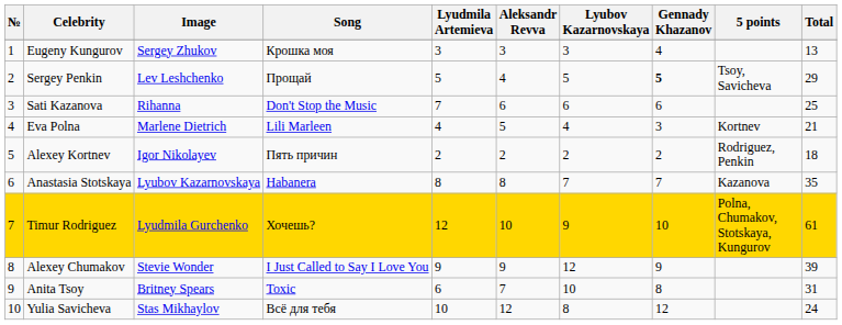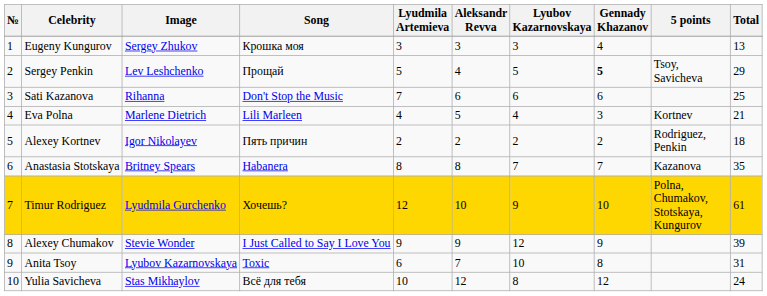 <table class="wikitable sortable">
 <tr>
 <th>№</th>
 <th>Celebrity</th>
 <th>Image</th>
 <th>Song</th>
 <th width=20>Lyudmila Artemieva</th>
 <th width=20>Aleksandr Revva</th>
 <th width=20>Lyubov Kazarnovskaya</th>
 <th width=20>Gennady Khazanov</th>
 <th width=100>5 points</th>
 <th>Total</th>
 </tr>
 <tr>
 </tr>
 <tr>
 <td>1</td>
 <td>Eugeny Kungurov</td>
 <td><a href='#'>Sergey Zhukov</a></td>
 <td>Крошка моя</td>
 <td>3</td>
 <td>3</td>
 <td>3</td>
 <td>4</td>
 <td></td>
 <td>13</td>
 </tr>
 <tr>
 <td>2</td>
 <td>Sergey Penkin</td>
 <td><a href='#'>Lev Leshchenko</a></td>
 <td>Прощай</td>
 <td>5</td>
 <td>4</td>
 <td>5</td>
 <td><strong>5</strong></td>
 <td>Tsoy, Savicheva</td>
 <td>29</td>
 </tr>
 <tr>
 <td>3</td>
 <td>Sati Kazanova</td>
 <td><a href='#'>Rihanna</a></td>
 <td><a href='#'>Don't Stop the Music</a></td>
 <td>7</td>
 <td>6</td>
 <td>6</td>
 <td>6</td>
 <td></td>
 <td>25</td>
 </tr>
 <tr>
 <td>4</td>
 <td>Eva Polna</td>
 <td><a href='#'>Marlene Dietrich</a></td>
 <td><a href='#'>Lili Marleen</a></td>
 <td>4</td>
 <td>5</td>
 <td>4</td>
 <td>3</td>
 <td>Kortnev</td>
 <td>21</td>
 </tr>
 <tr>
 <td>5</td>
 <td>Alexey Kortnev</td>
 <td><a href='#'>Igor Nikolayev</a></td>
 <td>Пять причин</td>
 <td>2</td>
 <td>2</td>
 <td>2</td>
 <td>2</td>
 <td>Rodriguez, Penkin</td>
 <td>18</td>
 </tr>
 <tr>
 <td>6</td>
 <td>Anastasia Stotskaya</td>
-<td><a href='#'>Lyubov Kazarnovskaya</a></td>
+<td><a href='#'>Britney Spears</a></td>
 <td><a href='#'>Habanera</a></td>
 <td>8</td>
 <td>8</td>
 <td>7</td>
 <td>7</td>
 <td>Kazanova</td>
 <td>35</td>
 </tr>
 <tr style="background: gold">
 <td>7</td>
 <td>Timur Rodriguez</td>
 <td><a href='#'>Lyudmila Gurchenko</a></td>
 <td>Хочешь?</td>
 <td>12</td>
 <td>10</td>
 <td>9</td>
 <td>10</td>
 <td>Polna, Chumakov, Stotskaya, Kungurov</td>
 <td>61</td>
 </tr>
 <tr>
 <td>8</td>
 <td>Alexey Chumakov</td>
 <td><a href='#'>Stevie Wonder</a></td>
 <td><a href='#'>I Just Called to Say I Love You</a></td>
 <td>9</td>
 <td>9</td>
 <td>12</td>
 <td>9</td>
 <td></td>
 <td>39</td>
 </tr>
 <tr>
 <td>9</td>
 <td>Anita Tsoy</td>
-<td><a href='#'>Britney Spears</a></td>
+<td><a href='#'>Lyubov Kazarnovskaya</a></td>
 <td><a href='#'>Toxic</a></td>
 <td>6</td>
 <td>7</td>
 <td>10</td>
 <td>8</td>
 <td></td>
 <td>31</td>
 </tr>
 <tr>
 <td>10</td>
 <td>Yulia Savicheva</td>
 <td><a href='#'>Stas Mikhaylov</a></td>
 <td>Всё для тебя</td>
 <td>10</td>
 <td>12</td>
 <td>8</td>
 <td>12</td>
 <td></td>
 <td>24</td>
 </tr>
 </table>
